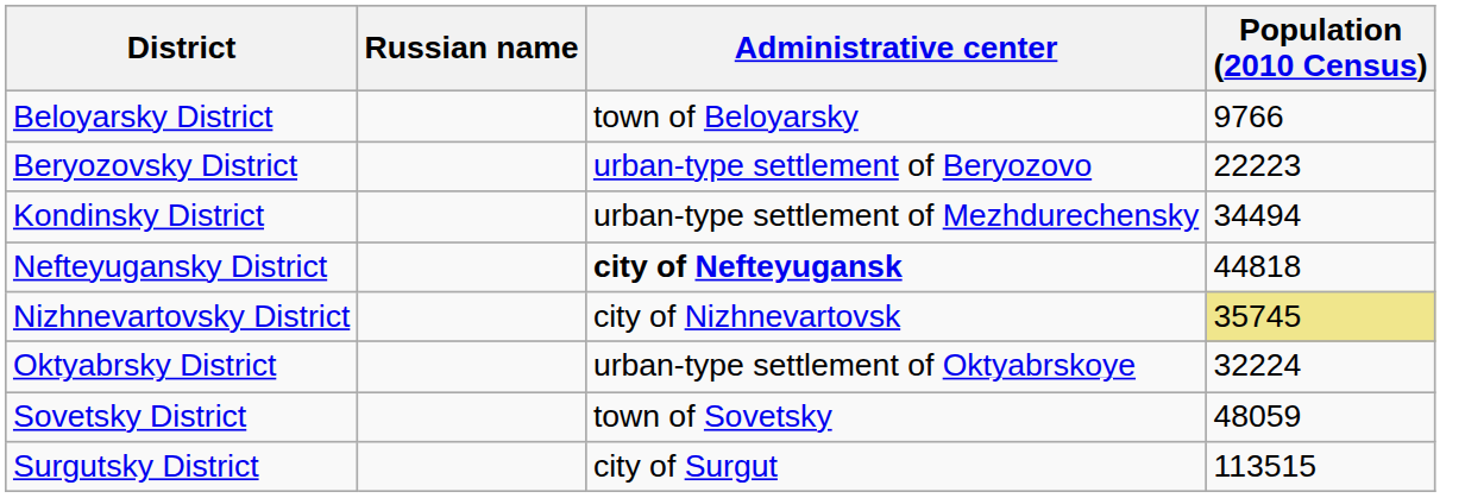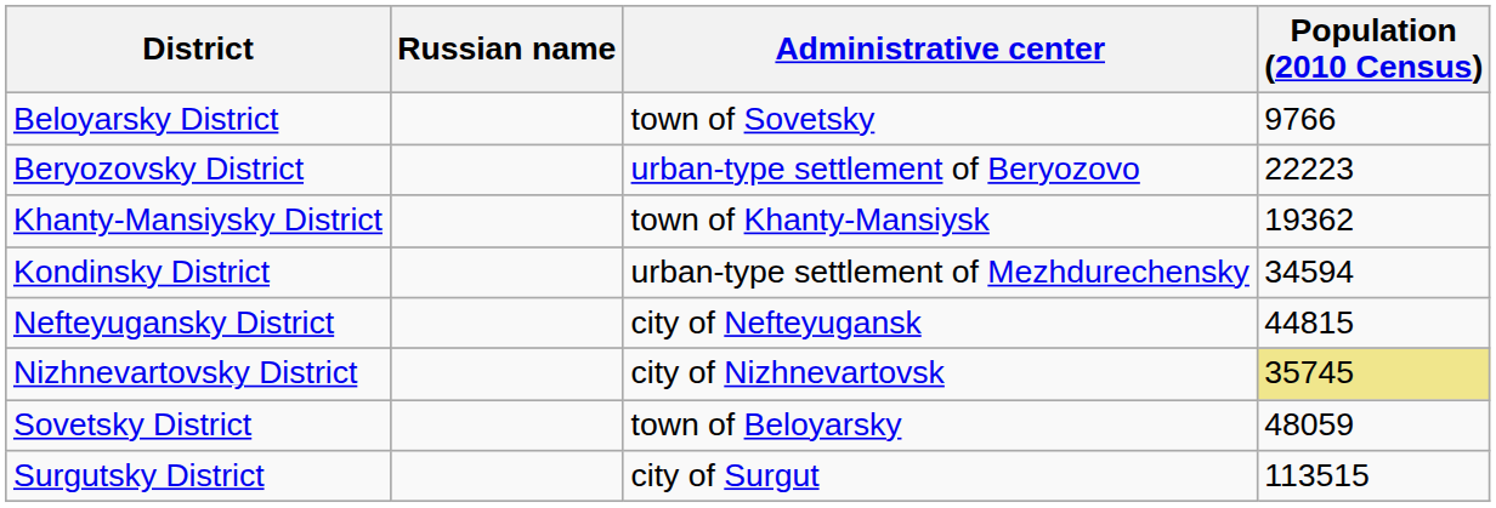 <table class="wikitable sortable">
 <tr>
 <th>District</th>
 <th>Russian name</th>
 <th><a href='#'>Administrative center</a></th>
 <th>Population<br>(<a href='#'>2010 Census</a>)</th>
 </tr>
 <tr>
 <td><a href='#'>Beloyarsky District</a></td>
 <td></td>
-<td>town of <a href='#'>Beloyarsky</a></td>
+<td>town of <a href='#'>Sovetsky</a></td>
 <td>9766</td>
 </tr>
 <tr>
 <td><a href='#'>Beryozovsky District</a></td>
 <td></td>
 <td><a href='#'>urban-type settlement</a> of <a href='#'>Beryozovo</a></td>
 <td>22223</td>
 </tr>
 <tr>
+<td><a href='#'>Khanty-Mansiysky District</a></td>
+<td></td>
+<td>town of <a href='#'>Khanty-Mansiysk</a></td>
+<td>19362</td>
+</tr>
+<tr>
 <td><a href='#'>Kondinsky District</a></td>
 <td></td>
 <td>urban-type settlement of <a href='#'>Mezhdurechensky</a></td>
-<td>34494</td>
+<td>34594</td>
 </tr>
 <tr>
 <td><a href='#'>Nefteyugansky District</a></td>
 <td></td>
-<td><strong>city of <a href='#'>Nefteyugansk</a></strong></td>
-<td>44818</td>
+<td>city of <a href='#'>Nefteyugansk</a></td>
+<td>44815</td>
 </tr>
 <tr>
 <td><a href='#'>Nizhnevartovsky District</a></td>
 <td></td>
 <td>city of <a href='#'>Nizhnevartovsk</a></td>
 <td style="background: khaki;">35745</td>
 </tr>
 <tr>
-<td><a href='#'>Oktyabrsky District</a></td>
-<td></td>
-<td>urban-type settlement of <a href='#'>Oktyabrskoye</a></td>
-<td>32224</td>
-</tr>
-<tr>
 <td><a href='#'>Sovetsky District</a></td>
 <td></td>
-<td>town of <a href='#'>Sovetsky</a></td>
+<td>town of <a href='#'>Beloyarsky</a></td>
 <td>48059</td>
 </tr>
 <tr>
 <td><a href='#'>Surgutsky District</a></td>
 <td></td>
 <td>city of <a href='#'>Surgut</a></td>
 <td>113515</td>
 </tr>
 </table>
